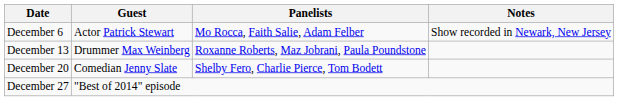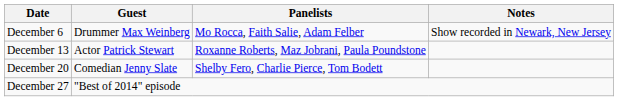 <table class="wikitable">
 <tr>
 <th>Date</th>
 <th>Guest</th>
 <th>Panelists</th>
 <th>Notes</th>
 </tr>
 <tr>
 <td>December 6</td>
-<td>Actor <a href='#'>Patrick Stewart</a></td>
+<td>Drummer <a href='#'>Max Weinberg</a></td>
 <td><a href='#'>Mo Rocca</a>, <a href='#'>Faith Salie</a>, <a href='#'>Adam Felber</a></td>
 <td>Show recorded in <a href='#'>Newark, New Jersey</a></td>
 </tr>
 <tr>
 <td>December 13</td>
-<td>Drummer <a href='#'>Max Weinberg</a></td>
+<td>Actor <a href='#'>Patrick Stewart</a></td>
 <td><a href='#'>Roxanne Roberts</a>, <a href='#'>Maz Jobrani</a>, <a href='#'>Paula Poundstone</a></td>
 <td></td>
 </tr>
 <tr>
 <td>December 20</td>
 <td>Comedian <a href='#'>Jenny Slate</a></td>
 <td><a href='#'>Shelby Fero</a>, <a href='#'>Charlie Pierce</a>, <a href='#'>Tom Bodett</a></td>
 <td></td>
 </tr>
 <tr>
 <td>December 27</td>
 <td colspan="3">"Best of 2014" episode</td>
 </tr>
 </table>
